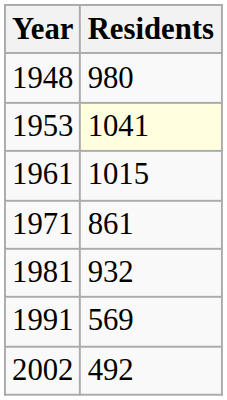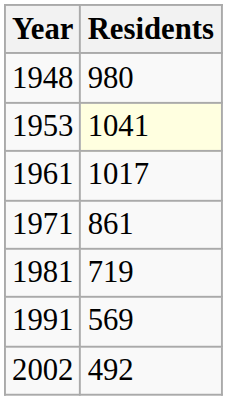 <table class="wikitable">
 <tr>
 <th>Year</th>
 <th>Residents</th>
 </tr>
 <tr>
 <td>1948</td>
 <td>980</td>
 </tr>
 <tr>
 <td>1953</td>
 <td style="background: lightyellow;">1041</td>
 </tr>
 <tr>
 <td>1961</td>
-<td>1015</td>
+<td>1017</td>
 </tr>
 <tr>
 <td>1971</td>
 <td>861</td>
 </tr>
 <tr>
 <td>1981</td>
-<td>932</td>
+<td>719</td>
 </tr>
 <tr>
 <td>1991</td>
 <td>569</td>
 </tr>
 <tr>
 <td>2002</td>
 <td>492</td>
 </tr>
 </table>
